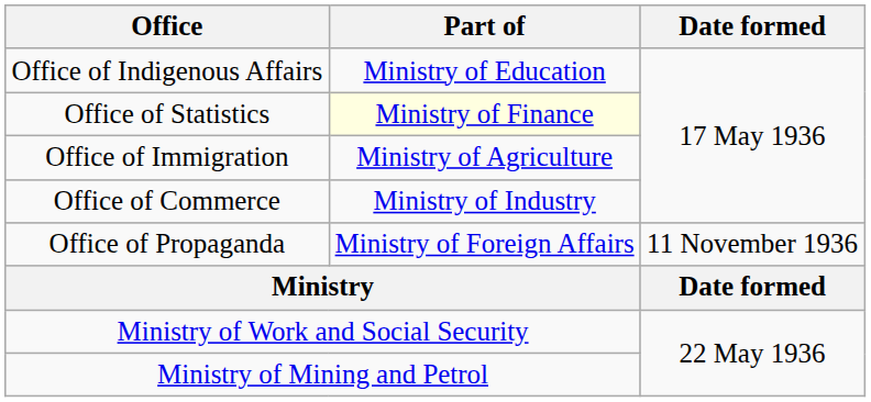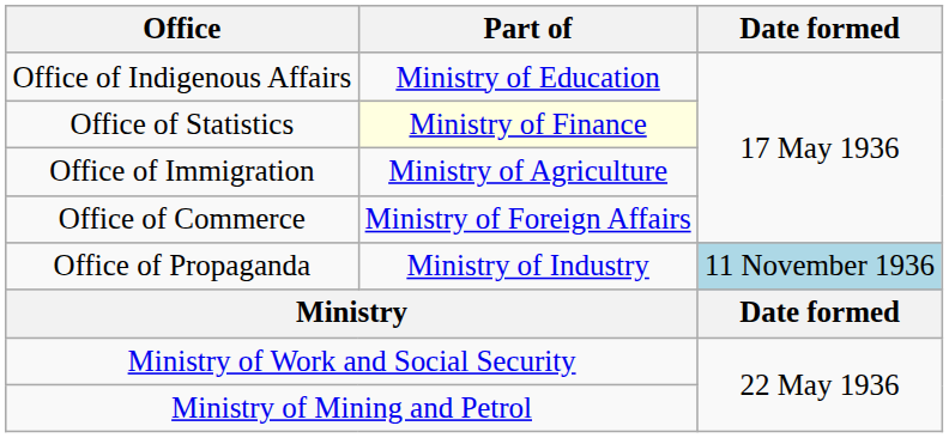 <table class="wikitable" style="text-align:center;">
 <tr>
 <th>Office</th>
 <th>Part of</th>
 <th>Date formed</th>
 </tr>
 <tr>
 <td>Office of Indigenous Affairs</td>
 <td><a href='#'>Ministry of Education</a></td>
 <td rowspan="4">17 May 1936</td>
 </tr>
 <tr>
 <td>Office of Statistics</td>
 <td style="background: lightyellow;"><a href='#'>Ministry of Finance</a></td>
 </tr>
 <tr>
 <td>Office of Immigration</td>
 <td><a href='#'>Ministry of Agriculture</a></td>
 </tr>
 <tr>
 <td>Office of Commerce</td>
-<td><a href='#'>Ministry of Industry</a></td>
+<td><a href='#'>Ministry of Foreign Affairs</a></td>
 </tr>
 <tr>
 <td>Office of Propaganda</td>
-<td><a href='#'>Ministry of Foreign Affairs</a></td>
-<td>11 November 1936</td>
+<td><a href='#'>Ministry of Industry</a></td>
+<td style="background: lightblue;">11 November 1936</td>
 </tr>
 <tr>
 <th colspan="2">Ministry</th>
 <th>Date formed</th>
 </tr>
 <tr>
 <td colspan="2"><a href='#'>Ministry of Work and Social Security</a></td>
 <td rowspan="2">22 May 1936</td>
 </tr>
 <tr>
 <td colspan="2"><a href='#'>Ministry of Mining and Petrol</a></td>
 </tr>
 </table>
